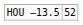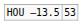 <table class="wikitable">
 <tr align="center">
 </tr>
 <tr align="center">
 <td>HOU –13.5</td>
-<td>52</td>
+<td>53</td>
 </tr>
 </table>
